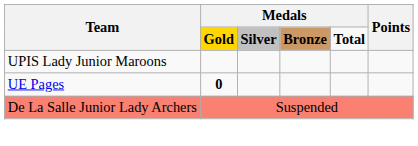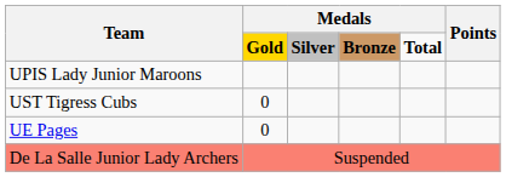 <table class="wikitable">
 <tr>
 <th rowspan=2>Team</th>
 <th colspan=4>Medals</th>
 <th rowspan=2>Points</th>
 </tr>
 <tr>
 <td align=center bgcolor="gold"><strong> Gold  </strong></td>
 <td align=center bgcolor="silver"><strong>Silver</strong></td>
 <td align=center bgcolor="CC9966"><strong>Bronze</strong></td>
 <td align=center><strong>Total</strong></td>
 </tr>
 <tr bgcolor=>
 <td> UPIS Lady Junior Maroons</td>
 <td align=center></td>
 <td align=center></td>
 <td align=center></td>
 <td align=center></td>
 <td align=center></td>
 </tr>
 <tr bgcolor=>
+<td> UST Tigress Cubs</td>
+<td align=center>0</td>
+<td align=center></td>
+<td align=center></td>
+<td align=center></td>
+<td align=center></td>
+</tr>
+<tr bgcolor=>
 <td> <a href='#'>UE Pages</a></td>
-<td align=center><strong>0</strong></td>
+<td align=center>0</td>
 <td align=center></td>
 <td align=center></td>
 <td align=center></td>
 <td align=center></td>
 </tr>
 <tr bgcolor=salmon>
 <td>  De La Salle Junior Lady Archers</td>
 <td align=center colspan=5>Suspended</td>
 </tr>
 </table>
